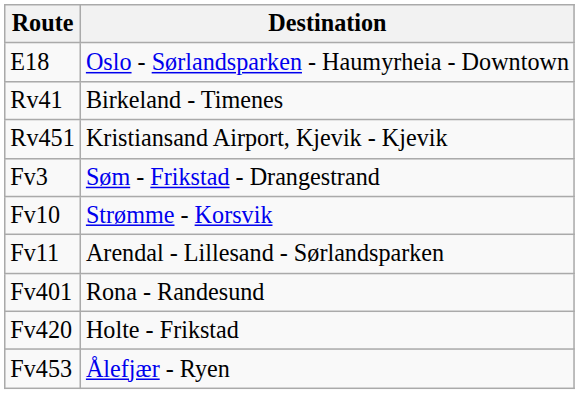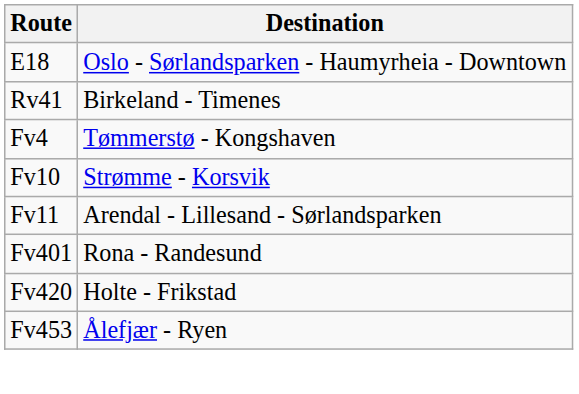 <table class="wikitable sortable collapsible autocollapse">
 <tr>
 <th>Route</th>
 <th>Destination</th>
 </tr>
 <tr>
 <td>E18</td>
 <td><a href='#'>Oslo</a> - <a href='#'>Sørlandsparken</a> - Haumyrheia - Downtown</td>
 </tr>
 <tr>
 <td>Rv41</td>
 <td>Birkeland - Timenes</td>
 </tr>
 <tr>
-<td>Rv451</td>
-<td>Kristiansand Airport, Kjevik - Kjevik</td>
-</tr>
-<tr>
-<td>Fv3</td>
-<td><a href='#'>Søm</a> - <a href='#'>Frikstad</a> - Drangestrand</td>
+<td>Fv4</td>
+<td><a href='#'>Tømmerstø</a> - Kongshaven</td>
 </tr>
 <tr>
 <td>Fv10</td>
 <td><a href='#'>Strømme</a> - <a href='#'>Korsvik</a></td>
 </tr>
 <tr>
 <td>Fv11</td>
 <td>Arendal - Lillesand - Sørlandsparken</td>
 </tr>
 <tr>
 <td>Fv401</td>
 <td>Rona - Randesund</td>
 </tr>
 <tr>
 <td>Fv420</td>
 <td>Holte - Frikstad</td>
 </tr>
 <tr>
 <td>Fv453</td>
 <td><a href='#'>Ålefjær</a> - Ryen</td>
 </tr>
 </table>
